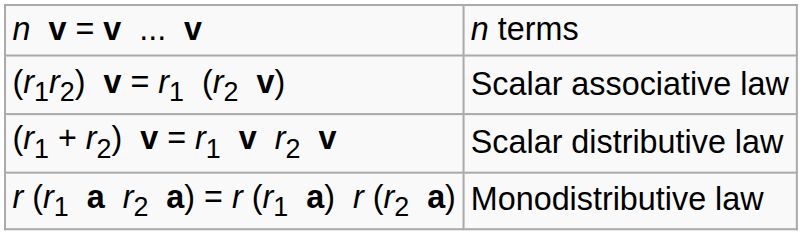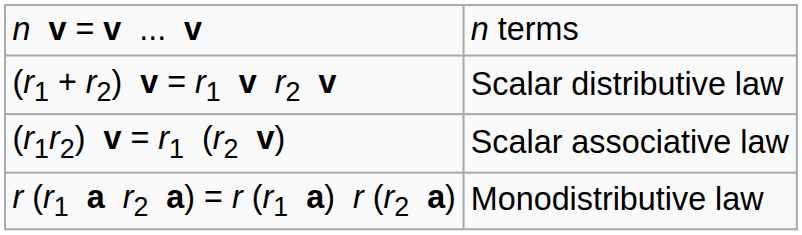 <table class="wikitable">
 <tr>
 <td><em>n</em>  <strong>v</strong> = <strong>v</strong>  ...  <strong>v</strong></td>
 <td><em>n</em> terms</td>
 </tr>
 <tr>
+<td>(<em>r</em><sub>1</sub> + <em>r</em><sub>2</sub>)  <strong>v</strong> = <em>r</em><sub>1</sub>  <strong>v</strong>  <em>r</em><sub>2</sub>  <strong>v</strong></td>
+<td>Scalar distributive law</td>
+</tr>
+<tr>
 <td>(<em>r</em><sub>1</sub><em>r</em><sub>2</sub>)  <strong>v</strong> = <em>r</em><sub>1</sub>  (<em>r</em><sub>2</sub>  <strong>v</strong>)</td>
 <td>Scalar associative law</td>
-</tr>
-<tr>
-<td>(<em>r</em><sub>1</sub> + <em>r</em><sub>2</sub>)  <strong>v</strong> = <em>r</em><sub>1</sub>  <strong>v</strong>  <em>r</em><sub>2</sub>  <strong>v</strong></td>
-<td>Scalar distributive law</td>
 </tr>
 <tr>
 <td><em>r</em> (<em>r</em><sub>1</sub>  <strong>a</strong>  <em>r</em><sub>2</sub>  <strong>a</strong>) = <em>r</em> (<em>r</em><sub>1</sub>  <strong>a</strong>)  <em>r</em> (<em>r</em><sub>2</sub>  <strong>a</strong>)</td>
 <td>Monodistributive law</td>
 </tr>
 </table>
